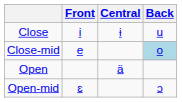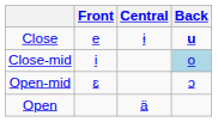 <table class="wikitable" style="text-align:center">
 <tr>
 <th></th>
 <th><a href='#'>Front</a></th>
 <th><a href='#'>Central</a></th>
 <th><a href='#'>Back</a></th>
 </tr>
 <tr>
 <td><a href='#'>Close</a></td>
-<td><a href='#'> i</a></td>
+<td><a href='#'> e</a></td>
 <td><a href='#'> ɨ</a></td>
-<td><a href='#'> u</a></td>
+<td><strong><a href='#'> u</a></strong></td>
 </tr>
 <tr>
 <td><a href='#'>Close-mid</a></td>
-<td><a href='#'> e</a></td>
+<td><a href='#'> i</a></td>
 <td></td>
 <td style="background: lightblue;"><a href='#'> o</a></td>
+</tr>
+<tr>
+<td><a href='#'>Open-mid</a></td>
+<td><a href='#'> ɛ</a></td>
+<td></td>
+<td><a href='#'> ɔ</a></td>
 </tr>
 <tr>
 <td><a href='#'>Open</a></td>
 <td></td>
 <td><a href='#'> ä</a></td>
 <td></td>
 </tr>
-<tr>
-<td><a href='#'>Open-mid</a></td>
-<td><a href='#'> ɛ</a></td>
-<td></td>
-<td><a href='#'> ɔ</a></td>
-</tr>
 </table>
